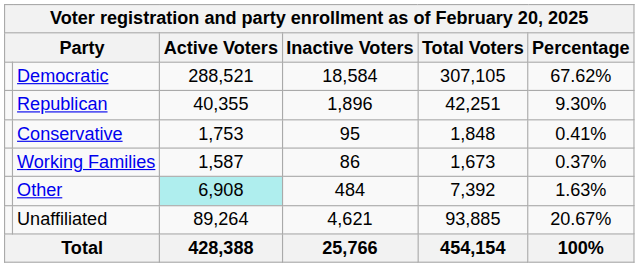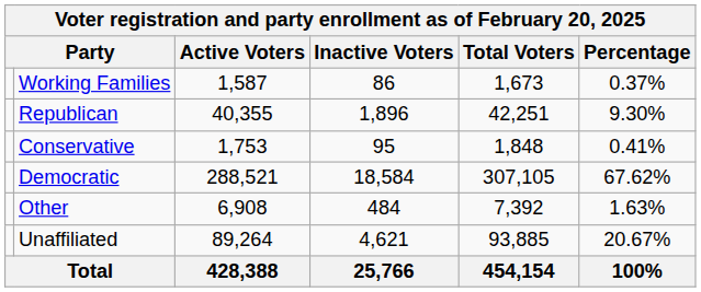 <table class=wikitable>
 <tr>
 <th colspan = 6>Voter registration and party enrollment as of February 20, 2025</th>
 </tr>
 <tr>
 <th colspan = 2>Party</th>
 <th>Active Voters</th>
 <th>Inactive Voters</th>
 <th>Total Voters</th>
 <th>Percentage</th>
 </tr>
 <tr>
 <td></td>
-<td><a href='#'>Democratic</a></td>
-<td align = center>288,521</td>
-<td align = center>18,584</td>
-<td align = center>307,105</td>
-<td align = center>67.62%</td>
+<td><a href='#'>Working Families</a></td>
+<td align = center>1,587</td>
+<td align = center>86</td>
+<td align = center>1,673</td>
+<td align = center>0.37%</td>
 </tr>
 <tr>
 <td></td>
 <td><a href='#'>Republican</a></td>
 <td align = center>40,355</td>
 <td align = center>1,896</td>
 <td align = center>42,251</td>
 <td align = center>9.30%</td>
 </tr>
 <tr>
 <td></td>
 <td><a href='#'>Conservative</a></td>
 <td align = center>1,753</td>
 <td align = center>95</td>
 <td align = center>1,848</td>
 <td align = center>0.41%</td>
 </tr>
 <tr>
 <td></td>
-<td><a href='#'>Working Families</a></td>
-<td align = center>1,587</td>
-<td align = center>86</td>
-<td align = center>1,673</td>
-<td align = center>0.37%</td>
+<td><a href='#'>Democratic</a></td>
+<td align = center>288,521</td>
+<td align = center>18,584</td>
+<td align = center>307,105</td>
+<td align = center>67.62%</td>
 </tr>
 <tr>
 <td></td>
 <td><a href='#'>Other</a></td>
-<td align = center style="background: paleturquoise;">6,908</td>
+<td align = center>6,908</td>
 <td align = center>484</td>
 <td align = center>7,392</td>
 <td align = center>1.63%</td>
 </tr>
 <tr>
 <td></td>
 <td>Unaffiliated</td>
 <td align = center>89,264</td>
 <td align = center>4,621</td>
 <td align = center>93,885</td>
 <td align = center>20.67%</td>
 </tr>
 <tr>
 <th colspan = 2>Total</th>
 <th align = center>428,388</th>
 <th align = center>25,766</th>
 <th align = center>454,154</th>
 <th align = center>100%</th>
 </tr>
 </table>
